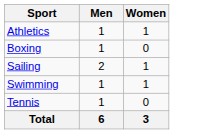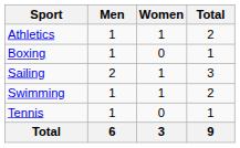 <table class="wikitable sortable" style="text-align:center;">
 <tr>
 <th width=100>Sport</th>
 <th width=55>Men</th>
 <th width=55>Women</th>
+<th width=55>Total</th>
 </tr>
 <tr>
 <td align=left><a href='#'>Athletics</a></td>
 <td>1</td>
 <td>1</td>
+<td>2</td>
 </tr>
 <tr>
 <td align=left><a href='#'>Boxing</a></td>
 <td>1</td>
 <td>0</td>
+<td>1</td>
 </tr>
 <tr>
 <td align=left><a href='#'>Sailing</a></td>
 <td>2</td>
 <td>1</td>
+<td>3</td>
 </tr>
 <tr>
 <td align=left><a href='#'>Swimming</a></td>
 <td>1</td>
 <td>1</td>
+<td>2</td>
 </tr>
 <tr>
 <td align=left><a href='#'>Tennis</a></td>
 <td>1</td>
 <td>0</td>
+<td>1</td>
 </tr>
 <tr>
 <th>Total</th>
 <th>6</th>
 <th>3</th>
+<th>9</th>
 </tr>
 </table>
